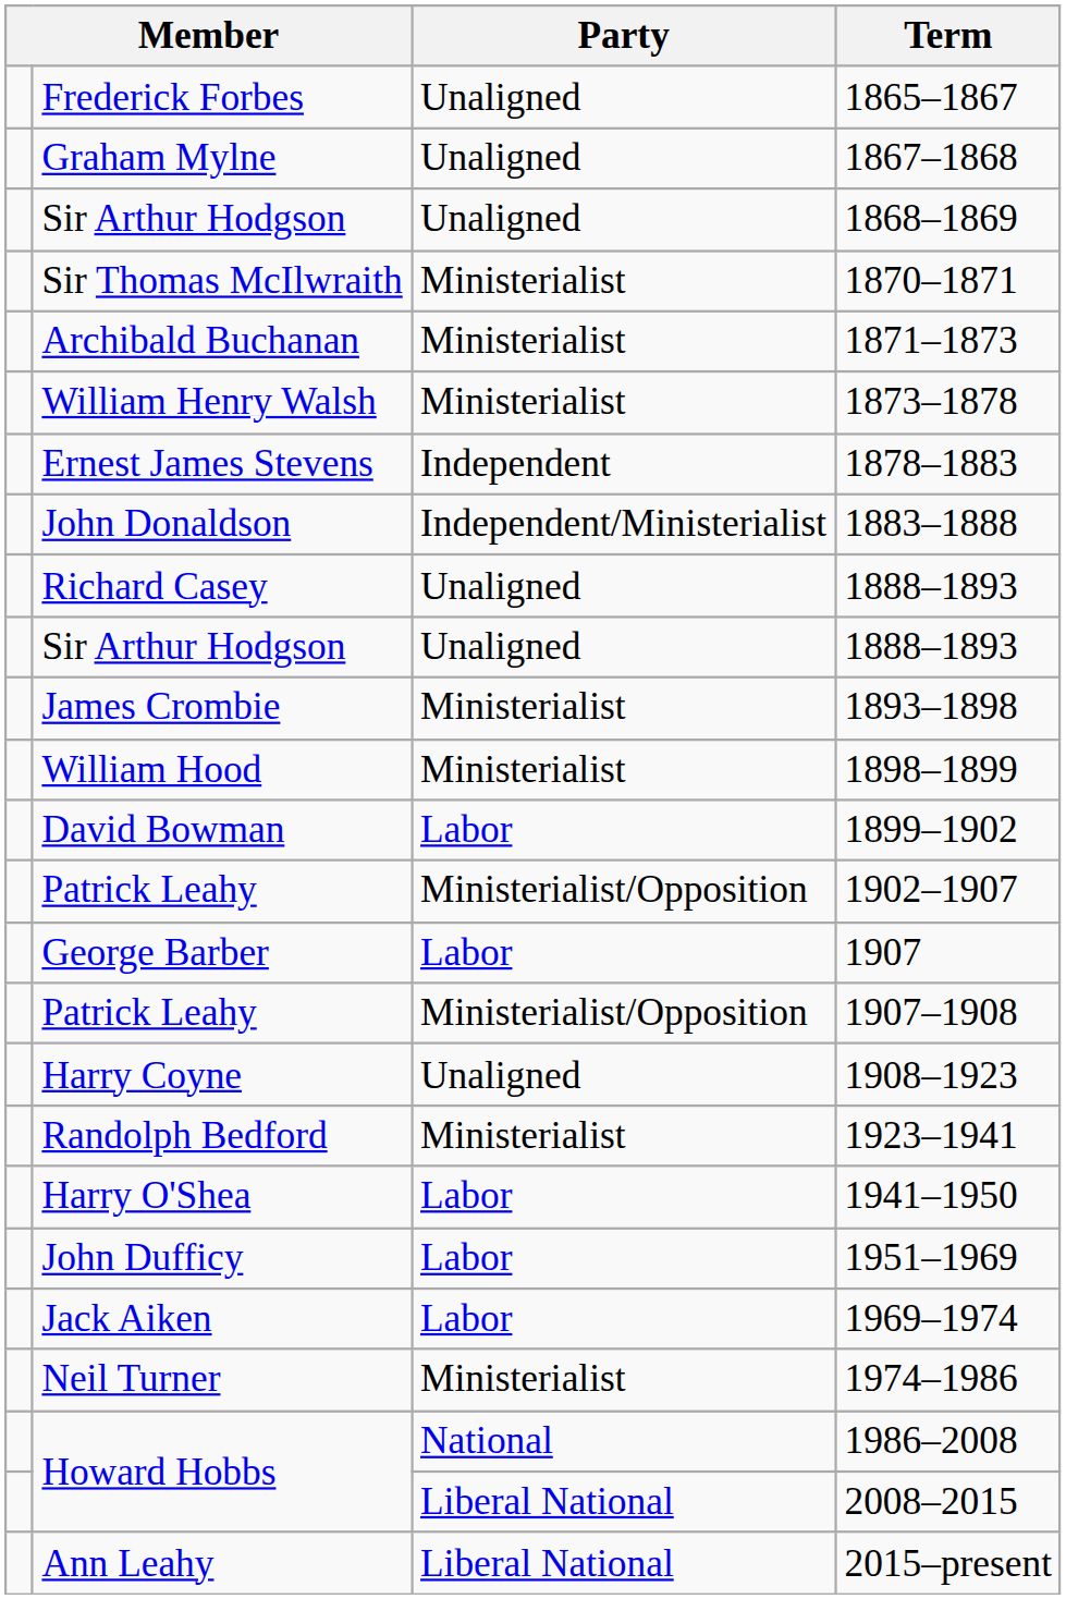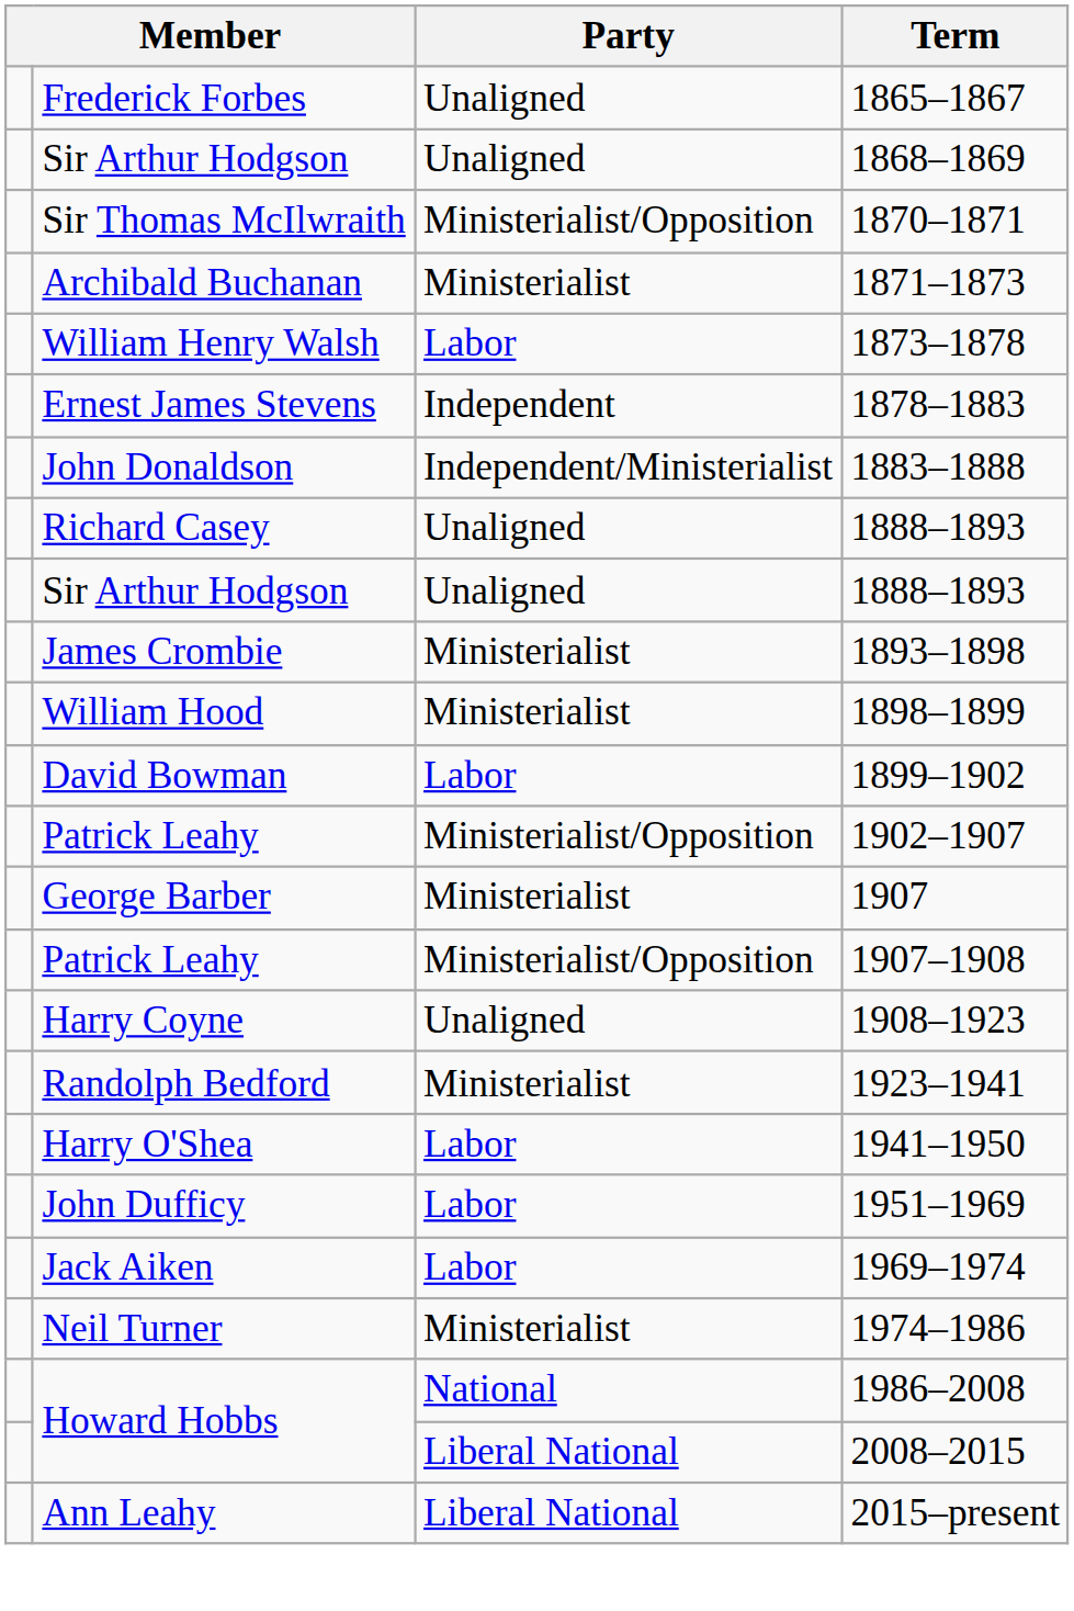 <table class="wikitable">
 <tr>
 <th colspan="2">Member</th>
 <th>Party</th>
 <th>Term</th>
 </tr>
 <tr>
 <td> </td>
 <td><a href='#'>Frederick Forbes</a></td>
 <td>Unaligned</td>
 <td>1865–1867</td>
 </tr>
 <tr>
 <td> </td>
-<td><a href='#'>Graham Mylne</a></td>
-<td>Unaligned</td>
-<td>1867–1868</td>
-</tr>
-<tr>
-<td> </td>
 <td>Sir <a href='#'>Arthur Hodgson</a></td>
 <td>Unaligned</td>
 <td>1868–1869</td>
 </tr>
 <tr>
 <td> </td>
 <td>Sir <a href='#'>Thomas McIlwraith</a></td>
-<td>Ministerialist</td>
+<td>Ministerialist/Opposition</td>
 <td>1870–1871</td>
 </tr>
 <tr>
 <td> </td>
 <td><a href='#'>Archibald Buchanan</a></td>
 <td>Ministerialist</td>
 <td>1871–1873</td>
 </tr>
 <tr>
 <td> </td>
 <td><a href='#'>William Henry Walsh</a></td>
-<td>Ministerialist</td>
+<td><a href='#'>Labor</a></td>
 <td>1873–1878</td>
 </tr>
 <tr>
 <td> </td>
 <td><a href='#'>Ernest James Stevens</a></td>
 <td>Independent</td>
 <td>1878–1883</td>
 </tr>
 <tr>
 <td> </td>
 <td><a href='#'>John Donaldson</a></td>
 <td>Independent/Ministerialist</td>
 <td>1883–1888</td>
 </tr>
 <tr>
 <td> </td>
 <td><a href='#'>Richard Casey</a></td>
 <td>Unaligned</td>
 <td>1888–1893</td>
 </tr>
 <tr>
 <td> </td>
 <td>Sir <a href='#'>Arthur Hodgson</a></td>
 <td>Unaligned</td>
 <td>1888–1893</td>
 </tr>
 <tr>
 <td> </td>
 <td><a href='#'>James Crombie</a></td>
 <td>Ministerialist</td>
 <td>1893–1898</td>
 </tr>
 <tr>
 <td> </td>
 <td><a href='#'>William Hood</a></td>
 <td>Ministerialist</td>
 <td>1898–1899</td>
 </tr>
 <tr>
 <td> </td>
 <td><a href='#'>David Bowman</a></td>
 <td><a href='#'>Labor</a></td>
 <td>1899–1902</td>
 </tr>
 <tr>
 <td> </td>
 <td><a href='#'>Patrick Leahy</a></td>
 <td>Ministerialist/Opposition</td>
 <td>1902–1907</td>
 </tr>
 <tr>
 <td> </td>
 <td><a href='#'>George Barber</a></td>
-<td><a href='#'>Labor</a></td>
+<td>Ministerialist</td>
 <td>1907</td>
 </tr>
 <tr>
 <td> </td>
 <td><a href='#'>Patrick Leahy</a></td>
 <td>Ministerialist/Opposition</td>
 <td>1907–1908</td>
 </tr>
 <tr>
 <td> </td>
 <td><a href='#'>Harry Coyne</a></td>
 <td>Unaligned</td>
 <td>1908–1923</td>
 </tr>
 <tr>
 <td> </td>
 <td><a href='#'>Randolph Bedford</a></td>
 <td>Ministerialist</td>
 <td>1923–1941</td>
 </tr>
 <tr>
 <td> </td>
 <td><a href='#'>Harry O'Shea</a></td>
 <td><a href='#'>Labor</a></td>
 <td>1941–1950</td>
 </tr>
 <tr>
 <td> </td>
 <td><a href='#'>John Dufficy</a></td>
 <td><a href='#'>Labor</a></td>
 <td>1951–1969</td>
 </tr>
 <tr>
 <td> </td>
 <td><a href='#'>Jack Aiken</a></td>
 <td><a href='#'>Labor</a></td>
 <td>1969–1974</td>
 </tr>
 <tr>
 <td> </td>
 <td><a href='#'>Neil Turner</a></td>
 <td>Ministerialist</td>
 <td>1974–1986</td>
 </tr>
 <tr>
 <td> </td>
 <td rowspan="2"><a href='#'>Howard Hobbs</a></td>
 <td><a href='#'>National</a></td>
 <td>1986–2008</td>
 </tr>
 <tr>
 <td> </td>
 <td><a href='#'>Liberal National</a></td>
 <td>2008–2015</td>
 </tr>
 <tr>
 <td> </td>
 <td><a href='#'>Ann Leahy</a></td>
 <td><a href='#'>Liberal National</a></td>
 <td>2015–present</td>
 </tr>
 </table>
